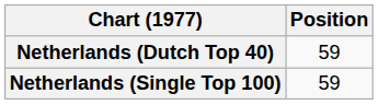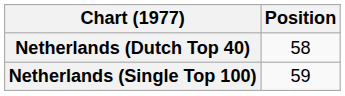 <table class="wikitable sortable plainrowheaders" style="text-align:center">
 <tr>
 <th scope="col">Chart (1977)</th>
 <th scope="col">Position</th>
 </tr>
 <tr>
 <th scope="row">Netherlands (Dutch Top 40)</th>
-<td>59</td>
+<td>58</td>
 </tr>
 <tr>
 <th scope="row">Netherlands (Single Top 100)</th>
 <td>59</td>
 </tr>
 </table>
